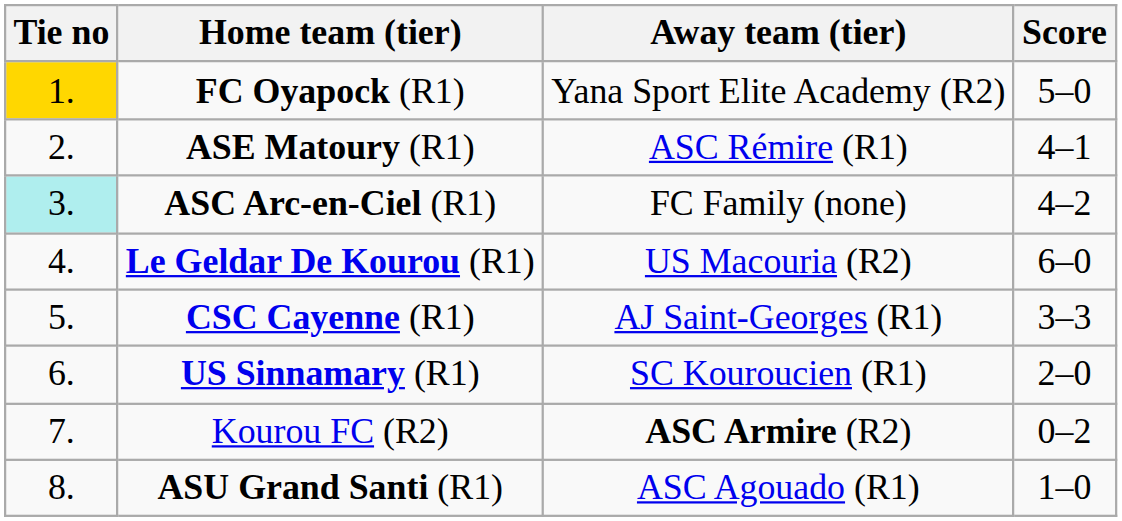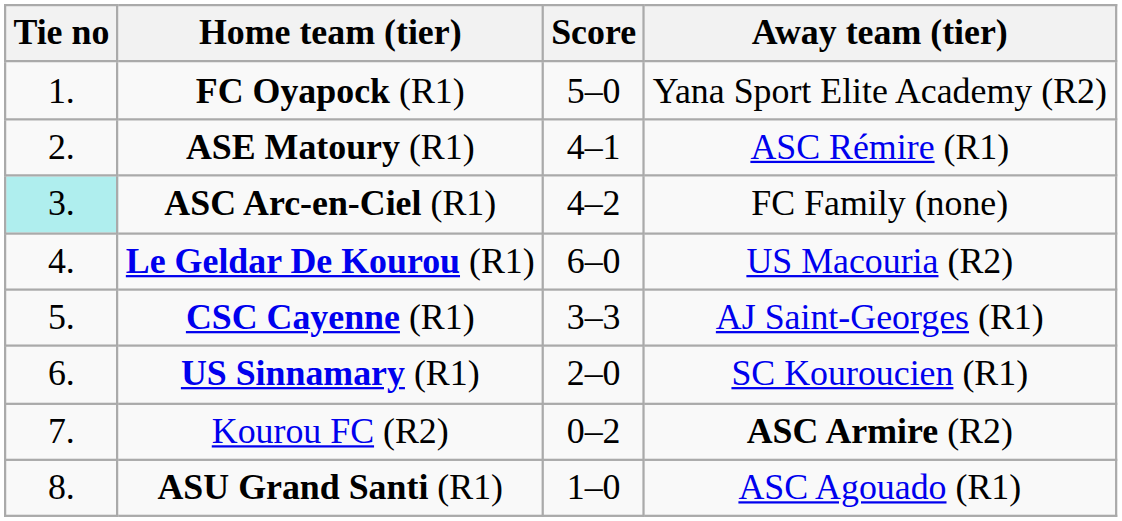 <table class="wikitable" style="text-align: center">
 <tr>
 <th>Tie no</th>
 <th>Home team (tier)</th>
+<th>Score</th>
 <th>Away team (tier)</th>
-<th>Score</th>
 </tr>
 <tr>
-<td style="background: gold;">1.</td>
+<td>1.</td>
 <td> <strong>FC Oyapock</strong> (R1)</td>
+<td>5–0</td>
 <td>Yana Sport Elite Academy (R2)  </td>
-<td>5–0</td>
 </tr>
 <tr>
 <td>2.</td>
 <td> <strong>ASE Matoury</strong> (R1)</td>
+<td>4–1</td>
 <td><a href='#'>ASC Rémire</a> (R1)  </td>
-<td>4–1</td>
 </tr>
 <tr>
 <td style="background: paleturquoise;">3.</td>
 <td> <strong>ASC Arc-en-Ciel</strong> (R1)</td>
+<td>4–2</td>
 <td>FC Family (none)  </td>
-<td>4–2</td>
 </tr>
 <tr>
 <td>4.</td>
 <td> <strong><a href='#'>Le Geldar De Kourou</a></strong> (R1)</td>
+<td>6–0</td>
 <td><a href='#'>US Macouria</a> (R2)  </td>
-<td>6–0</td>
 </tr>
 <tr>
 <td>5.</td>
 <td> <strong><a href='#'>CSC Cayenne</a></strong> (R1)</td>
+<td>3–3 </td>
 <td><a href='#'>AJ Saint-Georges</a> (R1)  </td>
-<td>3–3 </td>
 </tr>
 <tr>
 <td>6.</td>
 <td> <strong><a href='#'>US Sinnamary</a></strong> (R1)</td>
+<td>2–0</td>
 <td><a href='#'>SC Kouroucien</a> (R1)  </td>
-<td>2–0</td>
 </tr>
 <tr>
 <td>7.</td>
 <td> <a href='#'>Kourou FC</a> (R2)</td>
+<td>0–2</td>
 <td><strong>ASC Armire</strong> (R2)  </td>
-<td>0–2</td>
 </tr>
 <tr>
 <td>8.</td>
 <td> <strong>ASU Grand Santi</strong> (R1)</td>
+<td>1–0</td>
 <td><a href='#'>ASC Agouado</a> (R1)  </td>
-<td>1–0</td>
 </tr>
 </table>
